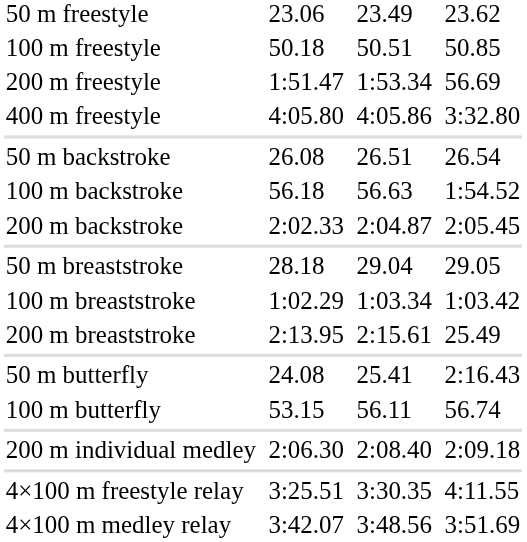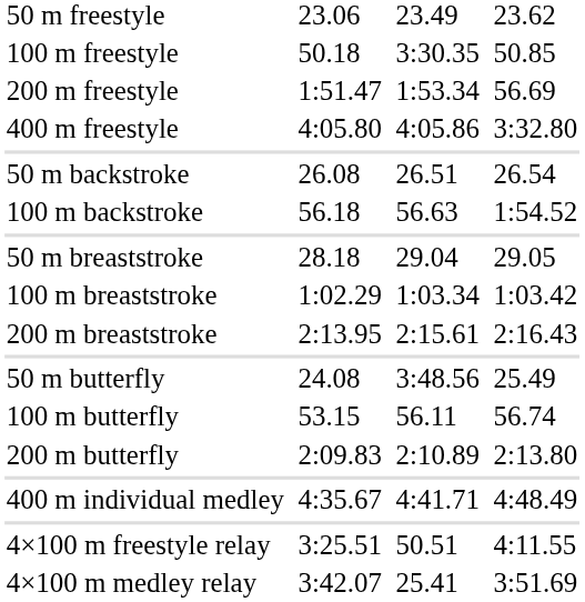 <table>
 <tr>
 <td>50 m freestyle</td>
 <td></td>
 <td>23.06</td>
 <td></td>
 <td>23.49</td>
 <td></td>
 <td>23.62</td>
 </tr>
 <tr>
 <td>100 m freestyle</td>
 <td></td>
 <td>50.18</td>
 <td></td>
-<td>50.51</td>
+<td>3:30.35</td>
 <td></td>
 <td>50.85</td>
 </tr>
 <tr>
 <td>200 m freestyle</td>
 <td></td>
 <td>1:51.47</td>
 <td></td>
 <td>1:53.34</td>
 <td></td>
 <td>56.69</td>
 </tr>
 <tr>
 <td>400 m freestyle</td>
 <td></td>
 <td>4:05.80</td>
 <td></td>
 <td>4:05.86</td>
 <td></td>
 <td>3:32.80</td>
 </tr>
 <tr bgcolor=#DDDDDD>
 <td colspan=7></td>
 </tr>
 <tr>
 <td>50 m backstroke</td>
 <td></td>
 <td>26.08</td>
 <td></td>
 <td>26.51</td>
 <td></td>
 <td>26.54</td>
 </tr>
 <tr>
 <td>100 m backstroke</td>
 <td></td>
 <td>56.18</td>
 <td></td>
 <td>56.63</td>
 <td></td>
 <td>1:54.52</td>
 </tr>
-<tr>
-<td>200 m backstroke</td>
-<td></td>
-<td>2:02.33</td>
-<td></td>
-<td>2:04.87</td>
-<td><br></td>
-<td>2:05.45</td>
-</tr>
 <tr bgcolor=#DDDDDD>
 <td colspan=7></td>
 </tr>
 <tr>
 <td>50 m breaststroke</td>
 <td></td>
 <td>28.18</td>
 <td></td>
 <td>29.04</td>
 <td></td>
 <td>29.05</td>
 </tr>
 <tr>
 <td>100 m breaststroke</td>
 <td></td>
 <td>1:02.29</td>
 <td></td>
 <td>1:03.34</td>
 <td></td>
 <td>1:03.42</td>
 </tr>
 <tr>
 <td>200 m breaststroke</td>
 <td></td>
 <td>2:13.95</td>
 <td></td>
 <td>2:15.61</td>
 <td></td>
-<td>25.49</td>
+<td>2:16.43</td>
 </tr>
 <tr bgcolor=#DDDDDD>
 <td colspan=7></td>
 </tr>
 <tr>
 <td>50 m butterfly</td>
 <td></td>
 <td>24.08</td>
 <td></td>
-<td>25.41</td>
+<td>3:48.56</td>
 <td></td>
-<td>2:16.43</td>
+<td>25.49</td>
 </tr>
 <tr>
 <td>100 m butterfly</td>
 <td></td>
 <td>53.15</td>
 <td></td>
 <td>56.11</td>
 <td></td>
 <td>56.74</td>
 </tr>
+<tr>
+<td>200 m butterfly</td>
+<td></td>
+<td>2:09.83</td>
+<td></td>
+<td>2:10.89</td>
+<td></td>
+<td>2:13.80</td>
+</tr>
 <tr bgcolor=#DDDDDD>
 <td colspan=7></td>
 </tr>
 <tr>
-<td>200 m individual medley</td>
+<td>400 m individual medley</td>
 <td></td>
-<td>2:06.30</td>
+<td>4:35.67</td>
 <td></td>
-<td>2:08.40</td>
+<td>4:41.71</td>
 <td></td>
-<td>2:09.18</td>
+<td>4:48.49</td>
 </tr>
 <tr bgcolor=#DDDDDD>
 <td colspan=7></td>
 </tr>
 <tr>
 <td>4×100 m freestyle relay</td>
 <td></td>
 <td>3:25.51</td>
 <td></td>
-<td>3:30.35</td>
+<td>50.51</td>
 <td></td>
 <td>4:11.55</td>
 </tr>
 <tr>
 <td>4×100 m medley relay</td>
 <td></td>
 <td>3:42.07</td>
 <td></td>
-<td>3:48.56</td>
+<td>25.41</td>
 <td></td>
 <td>3:51.69</td>
 </tr>
 <tr>
 </tr>
 </table>
